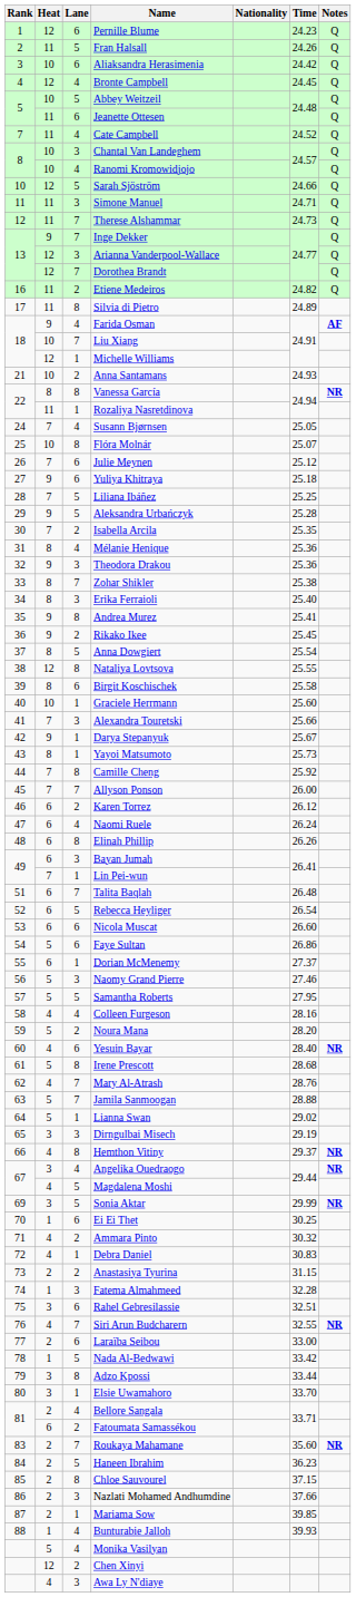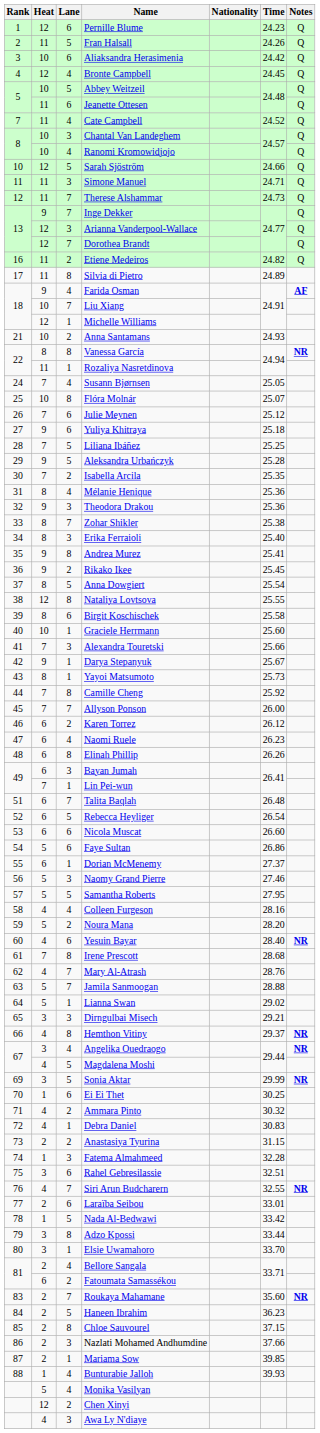 <table class="wikitable sortable" style="text-align:center">
 <tr>
 <th>Rank</th>
 <th>Heat</th>
 <th>Lane</th>
 <th>Name</th>
 <th>Nationality</th>
 <th>Time</th>
 <th>Notes</th>
 </tr>
 <tr bgcolor=ccffcc>
 <td>1</td>
 <td>12</td>
 <td>6</td>
 <td align=left><a href='#'>Pernille Blume</a></td>
 <td align=left></td>
 <td>24.23</td>
 <td>Q</td>
 </tr>
 <tr bgcolor=ccffcc>
 <td>2</td>
 <td>11</td>
 <td>5</td>
 <td align=left><a href='#'>Fran Halsall</a></td>
 <td align=left></td>
 <td>24.26</td>
 <td>Q</td>
 </tr>
 <tr bgcolor=ccffcc>
 <td>3</td>
 <td>10</td>
 <td>6</td>
 <td align=left><a href='#'>Aliaksandra Herasimenia</a></td>
 <td align=left></td>
 <td>24.42</td>
 <td>Q</td>
 </tr>
 <tr bgcolor=ccffcc>
 <td>4</td>
 <td>12</td>
 <td>4</td>
 <td align=left><a href='#'>Bronte Campbell</a></td>
 <td align=left></td>
 <td>24.45</td>
 <td>Q</td>
 </tr>
 <tr bgcolor=ccffcc>
 <td rowspan=2>5</td>
 <td>10</td>
 <td>5</td>
 <td align=left><a href='#'>Abbey Weitzeil</a></td>
 <td align=left></td>
 <td rowspan=2>24.48</td>
 <td>Q</td>
 </tr>
 <tr bgcolor=ccffcc>
 <td>11</td>
 <td>6</td>
 <td align=left><a href='#'>Jeanette Ottesen</a></td>
 <td align=left></td>
 <td>Q</td>
 </tr>
 <tr bgcolor=ccffcc>
 <td>7</td>
 <td>11</td>
 <td>4</td>
 <td align=left><a href='#'>Cate Campbell</a></td>
 <td align=left></td>
 <td>24.52</td>
 <td>Q</td>
 </tr>
 <tr bgcolor=ccffcc>
 <td rowspan=2>8</td>
 <td>10</td>
 <td>3</td>
 <td align=left><a href='#'>Chantal Van Landeghem</a></td>
 <td align=left></td>
 <td rowspan=2>24.57</td>
 <td>Q</td>
 </tr>
 <tr bgcolor=ccffcc>
 <td>10</td>
 <td>4</td>
 <td align=left><a href='#'>Ranomi Kromowidjojo</a></td>
 <td align=left></td>
 <td>Q</td>
 </tr>
 <tr bgcolor=ccffcc>
 <td>10</td>
 <td>12</td>
 <td>5</td>
 <td align=left><a href='#'>Sarah Sjöström</a></td>
 <td align=left></td>
 <td>24.66</td>
 <td>Q</td>
 </tr>
 <tr bgcolor=ccffcc>
 <td>11</td>
 <td>11</td>
 <td>3</td>
 <td align=left><a href='#'>Simone Manuel</a></td>
 <td align=left></td>
 <td>24.71</td>
 <td>Q</td>
 </tr>
 <tr bgcolor=ccffcc>
 <td>12</td>
 <td>11</td>
 <td>7</td>
 <td align=left><a href='#'>Therese Alshammar</a></td>
 <td align=left></td>
 <td>24.73</td>
 <td>Q</td>
 </tr>
 <tr bgcolor=ccffcc>
 <td rowspan=3>13</td>
 <td>9</td>
 <td>7</td>
 <td align=left><a href='#'>Inge Dekker</a></td>
 <td align=left></td>
 <td rowspan=3>24.77</td>
 <td>Q</td>
 </tr>
 <tr bgcolor=ccffcc>
 <td>12</td>
 <td>3</td>
 <td align=left><a href='#'>Arianna Vanderpool-Wallace</a></td>
 <td align=left></td>
 <td>Q</td>
 </tr>
 <tr bgcolor=ccffcc>
 <td>12</td>
 <td>7</td>
 <td align=left><a href='#'>Dorothea Brandt</a></td>
 <td align=left></td>
 <td>Q</td>
 </tr>
 <tr bgcolor=ccffcc>
 <td>16</td>
 <td>11</td>
 <td>2</td>
 <td align=left><a href='#'>Etiene Medeiros</a></td>
 <td align=left></td>
 <td>24.82</td>
 <td>Q</td>
 </tr>
 <tr>
 <td>17</td>
 <td>11</td>
 <td>8</td>
 <td align=left><a href='#'>Silvia di Pietro</a></td>
 <td align=left></td>
 <td>24.89</td>
 <td></td>
 </tr>
 <tr>
 <td rowspan=3>18</td>
 <td>9</td>
 <td>4</td>
 <td align=left><a href='#'>Farida Osman</a></td>
 <td align=left></td>
 <td rowspan=3>24.91</td>
 <td><strong><a href='#'>AF</a></strong></td>
 </tr>
 <tr>
 <td>10</td>
 <td>7</td>
 <td align=left><a href='#'>Liu Xiang</a></td>
 <td align=left></td>
 <td></td>
 </tr>
 <tr>
 <td>12</td>
 <td>1</td>
 <td align=left><a href='#'>Michelle Williams</a></td>
 <td align=left></td>
 <td></td>
 </tr>
 <tr>
 <td>21</td>
 <td>10</td>
 <td>2</td>
 <td align=left><a href='#'>Anna Santamans</a></td>
 <td align=left></td>
 <td>24.93</td>
 <td></td>
 </tr>
 <tr>
 <td rowspan=2>22</td>
 <td>8</td>
 <td>8</td>
 <td align=left><a href='#'>Vanessa García</a></td>
 <td align=left></td>
 <td rowspan=2>24.94</td>
 <td><strong><a href='#'>NR</a></strong></td>
 </tr>
 <tr>
 <td>11</td>
 <td>1</td>
 <td align=left><a href='#'>Rozaliya Nasretdinova</a></td>
 <td align=left></td>
 <td></td>
 </tr>
 <tr>
 <td>24</td>
 <td>7</td>
 <td>4</td>
 <td align=left><a href='#'>Susann Bjørnsen</a></td>
 <td align=left></td>
 <td>25.05</td>
 <td></td>
 </tr>
 <tr>
 <td>25</td>
 <td>10</td>
 <td>8</td>
 <td align=left><a href='#'>Flóra Molnár</a></td>
 <td align=left></td>
 <td>25.07</td>
 <td></td>
 </tr>
 <tr>
 <td>26</td>
 <td>7</td>
 <td>6</td>
 <td align=left><a href='#'>Julie Meynen</a></td>
 <td align=left></td>
 <td>25.12</td>
 <td></td>
 </tr>
 <tr>
 <td>27</td>
 <td>9</td>
 <td>6</td>
 <td align=left><a href='#'>Yuliya Khitraya</a></td>
 <td align=left></td>
 <td>25.18</td>
 <td></td>
 </tr>
 <tr>
 <td>28</td>
 <td>7</td>
 <td>5</td>
 <td align=left><a href='#'>Liliana Ibáñez</a></td>
 <td align=left></td>
 <td>25.25</td>
 <td></td>
 </tr>
 <tr>
 <td>29</td>
 <td>9</td>
 <td>5</td>
 <td align=left><a href='#'>Aleksandra Urbańczyk</a></td>
 <td align=left></td>
 <td>25.28</td>
 <td></td>
 </tr>
 <tr>
 <td>30</td>
 <td>7</td>
 <td>2</td>
 <td align=left><a href='#'>Isabella Arcila</a></td>
 <td align=left></td>
 <td>25.35</td>
 <td></td>
 </tr>
 <tr>
 <td>31</td>
 <td>8</td>
 <td>4</td>
 <td align=left><a href='#'>Mélanie Henique</a></td>
 <td align=left></td>
 <td>25.36</td>
 <td></td>
 </tr>
 <tr>
 <td>32</td>
 <td>9</td>
 <td>3</td>
 <td align=left><a href='#'>Theodora Drakou</a></td>
 <td align=left></td>
 <td>25.36</td>
 <td></td>
 </tr>
 <tr>
 <td>33</td>
 <td>8</td>
 <td>7</td>
 <td align=left><a href='#'>Zohar Shikler</a></td>
 <td align=left></td>
 <td>25.38</td>
 <td></td>
 </tr>
 <tr>
 <td>34</td>
 <td>8</td>
 <td>3</td>
 <td align=left><a href='#'>Erika Ferraioli</a></td>
 <td align=left></td>
 <td>25.40</td>
 <td></td>
 </tr>
 <tr>
 <td>35</td>
 <td>9</td>
 <td>8</td>
 <td align=left><a href='#'>Andrea Murez</a></td>
 <td align=left></td>
 <td>25.41</td>
 <td></td>
 </tr>
 <tr>
 <td>36</td>
 <td>9</td>
 <td>2</td>
 <td align=left><a href='#'>Rikako Ikee</a></td>
 <td align=left></td>
 <td>25.45</td>
 <td></td>
 </tr>
 <tr>
 <td>37</td>
 <td>8</td>
 <td>5</td>
 <td align=left><a href='#'>Anna Dowgiert</a></td>
 <td align=left></td>
 <td>25.54</td>
 <td></td>
 </tr>
 <tr>
 <td>38</td>
 <td>12</td>
 <td>8</td>
 <td align=left><a href='#'>Nataliya Lovtsova</a></td>
 <td align=left></td>
 <td>25.55</td>
 <td></td>
 </tr>
 <tr>
 <td>39</td>
 <td>8</td>
 <td>6</td>
 <td align=left><a href='#'>Birgit Koschischek</a></td>
 <td align=left></td>
 <td>25.58</td>
 <td></td>
 </tr>
 <tr>
 <td>40</td>
 <td>10</td>
 <td>1</td>
 <td align=left><a href='#'>Graciele Herrmann</a></td>
 <td align=left></td>
 <td>25.60</td>
 <td></td>
 </tr>
 <tr>
 <td>41</td>
 <td>7</td>
 <td>3</td>
 <td align=left><a href='#'>Alexandra Touretski</a></td>
 <td align=left></td>
 <td>25.66</td>
 <td></td>
 </tr>
 <tr>
 <td>42</td>
 <td>9</td>
 <td>1</td>
 <td align=left><a href='#'>Darya Stepanyuk</a></td>
 <td align=left></td>
 <td>25.67</td>
 <td></td>
 </tr>
 <tr>
 <td>43</td>
 <td>8</td>
 <td>1</td>
 <td align=left><a href='#'>Yayoi Matsumoto</a></td>
 <td align=left></td>
 <td>25.73</td>
 <td></td>
 </tr>
 <tr>
 <td>44</td>
 <td>7</td>
 <td>8</td>
 <td align=left><a href='#'>Camille Cheng</a></td>
 <td align=left></td>
 <td>25.92</td>
 <td></td>
 </tr>
 <tr>
 <td>45</td>
 <td>7</td>
 <td>7</td>
 <td align=left><a href='#'>Allyson Ponson</a></td>
 <td align=left></td>
 <td>26.00</td>
 <td></td>
 </tr>
 <tr>
 <td>46</td>
 <td>6</td>
 <td>2</td>
 <td align=left><a href='#'>Karen Torrez</a></td>
 <td align=left></td>
 <td>26.12</td>
 <td></td>
 </tr>
 <tr>
 <td>47</td>
 <td>6</td>
 <td>4</td>
 <td align=left><a href='#'>Naomi Ruele</a></td>
 <td align=left></td>
-<td>26.24</td>
+<td>26.23</td>
 <td></td>
 </tr>
 <tr>
 <td>48</td>
 <td>6</td>
 <td>8</td>
 <td align=left><a href='#'>Elinah Phillip</a></td>
 <td align=left></td>
 <td>26.26</td>
 <td></td>
 </tr>
 <tr>
 <td rowspan=2>49</td>
 <td>6</td>
 <td>3</td>
 <td align=left><a href='#'>Bayan Jumah</a></td>
 <td align=left></td>
 <td rowspan=2>26.41</td>
 <td></td>
 </tr>
 <tr>
 <td>7</td>
 <td>1</td>
 <td align=left><a href='#'>Lin Pei-wun</a></td>
 <td align=left></td>
 <td></td>
 </tr>
 <tr>
 <td>51</td>
 <td>6</td>
 <td>7</td>
 <td align=left><a href='#'>Talita Baqlah</a></td>
 <td align=left></td>
 <td>26.48</td>
 <td></td>
 </tr>
 <tr>
 <td>52</td>
 <td>6</td>
 <td>5</td>
 <td align=left><a href='#'>Rebecca Heyliger</a></td>
 <td align=left></td>
 <td>26.54</td>
 <td></td>
 </tr>
 <tr>
 <td>53</td>
 <td>6</td>
 <td>6</td>
 <td align=left><a href='#'>Nicola Muscat</a></td>
 <td align=left></td>
 <td>26.60</td>
 <td></td>
 </tr>
 <tr>
 <td>54</td>
 <td>5</td>
 <td>6</td>
 <td align=left><a href='#'>Faye Sultan</a></td>
 <td align=left></td>
 <td>26.86</td>
 <td></td>
 </tr>
 <tr>
 <td>55</td>
 <td>6</td>
 <td>1</td>
 <td align=left><a href='#'>Dorian McMenemy</a></td>
 <td align=left></td>
 <td>27.37</td>
 <td></td>
 </tr>
 <tr>
 <td>56</td>
 <td>5</td>
 <td>3</td>
 <td align=left><a href='#'>Naomy Grand Pierre</a></td>
 <td align=left></td>
 <td>27.46</td>
 <td></td>
 </tr>
 <tr>
 <td>57</td>
 <td>5</td>
 <td>5</td>
 <td align=left><a href='#'>Samantha Roberts</a></td>
 <td align=left></td>
 <td>27.95</td>
 <td></td>
 </tr>
 <tr>
 <td>58</td>
 <td>4</td>
 <td>4</td>
 <td align=left><a href='#'>Colleen Furgeson</a></td>
 <td align=left></td>
 <td>28.16</td>
 <td></td>
 </tr>
 <tr>
 <td>59</td>
 <td>5</td>
 <td>2</td>
 <td align=left><a href='#'>Noura Mana</a></td>
 <td align=left></td>
 <td>28.20</td>
 <td></td>
 </tr>
 <tr>
 <td>60</td>
 <td>4</td>
 <td>6</td>
 <td align=left><a href='#'>Yesuin Bayar</a></td>
 <td align=left></td>
 <td>28.40</td>
 <td><strong><a href='#'>NR</a></strong></td>
 </tr>
 <tr>
 <td>61</td>
-<td>5</td>
+<td>7</td>
 <td>8</td>
 <td align=left><a href='#'>Irene Prescott</a></td>
 <td align=left></td>
 <td>28.68</td>
 <td></td>
 </tr>
 <tr>
 <td>62</td>
 <td>4</td>
 <td>7</td>
 <td align=left><a href='#'>Mary Al-Atrash</a></td>
 <td align=left></td>
 <td>28.76</td>
 <td></td>
 </tr>
 <tr>
 <td>63</td>
 <td>5</td>
 <td>7</td>
 <td align=left><a href='#'>Jamila Sanmoogan</a></td>
 <td align=left></td>
 <td>28.88</td>
 <td></td>
 </tr>
 <tr>
 <td>64</td>
 <td>5</td>
 <td>1</td>
 <td align=left><a href='#'>Lianna Swan</a></td>
 <td align=left></td>
 <td>29.02</td>
 <td></td>
 </tr>
 <tr>
 <td>65</td>
 <td>3</td>
 <td>3</td>
 <td align=left><a href='#'>Dirngulbai Misech</a></td>
 <td align=left></td>
-<td>29.19</td>
+<td>29.21</td>
 <td></td>
 </tr>
 <tr>
 <td>66</td>
 <td>4</td>
 <td>8</td>
 <td align=left><a href='#'>Hemthon Vitiny</a></td>
 <td align=left></td>
 <td>29.37</td>
 <td><strong><a href='#'>NR</a></strong></td>
 </tr>
 <tr>
 <td rowspan=2>67</td>
 <td>3</td>
 <td>4</td>
 <td align=left><a href='#'>Angelika Ouedraogo</a></td>
 <td align=left></td>
 <td rowspan=2>29.44</td>
 <td><strong><a href='#'>NR</a></strong></td>
 </tr>
 <tr>
 <td>4</td>
 <td>5</td>
 <td align=left><a href='#'>Magdalena Moshi</a></td>
 <td align=left></td>
 <td></td>
 </tr>
 <tr>
 <td>69</td>
 <td>3</td>
 <td>5</td>
 <td align=left><a href='#'>Sonia Aktar</a></td>
 <td align=left></td>
 <td>29.99</td>
 <td><strong><a href='#'>NR</a></strong></td>
 </tr>
 <tr>
 <td>70</td>
 <td>1</td>
 <td>6</td>
 <td align=left><a href='#'>Ei Ei Thet</a></td>
 <td align=left></td>
 <td>30.25</td>
 <td></td>
 </tr>
 <tr>
 <td>71</td>
 <td>4</td>
 <td>2</td>
 <td align=left><a href='#'>Ammara Pinto</a></td>
 <td align=left></td>
 <td>30.32</td>
 <td></td>
 </tr>
 <tr>
 <td>72</td>
 <td>4</td>
 <td>1</td>
 <td align=left><a href='#'>Debra Daniel</a></td>
 <td align=left></td>
 <td>30.83</td>
 <td></td>
 </tr>
 <tr>
 <td>73</td>
 <td>2</td>
 <td>2</td>
 <td align=left><a href='#'>Anastasiya Tyurina</a></td>
 <td align=left></td>
 <td>31.15</td>
 <td></td>
 </tr>
 <tr>
 <td>74</td>
 <td>1</td>
 <td>3</td>
 <td align=left><a href='#'>Fatema Almahmeed</a></td>
 <td align=left></td>
 <td>32.28</td>
 <td></td>
 </tr>
 <tr>
 <td>75</td>
 <td>3</td>
 <td>6</td>
 <td align=left><a href='#'>Rahel Gebresilassie</a></td>
 <td align=left></td>
 <td>32.51</td>
 <td></td>
 </tr>
 <tr>
 <td>76</td>
 <td>4</td>
 <td>7</td>
 <td align=left><a href='#'>Siri Arun Budcharern</a></td>
 <td align=left></td>
 <td>32.55</td>
 <td><strong><a href='#'>NR</a></strong></td>
 </tr>
 <tr>
 <td>77</td>
 <td>2</td>
 <td>6</td>
 <td align=left><a href='#'>Laraïba Seibou</a></td>
 <td align=left></td>
-<td>33.00</td>
+<td>33.01</td>
 <td></td>
 </tr>
 <tr>
 <td>78</td>
 <td>1</td>
 <td>5</td>
 <td align=left><a href='#'>Nada Al-Bedwawi</a></td>
 <td align=left></td>
 <td>33.42</td>
 <td></td>
 </tr>
 <tr>
 <td>79</td>
 <td>3</td>
 <td>8</td>
 <td align=left><a href='#'>Adzo Kpossi</a></td>
 <td align=left></td>
 <td>33.44</td>
 <td></td>
 </tr>
 <tr>
 <td>80</td>
 <td>3</td>
 <td>1</td>
 <td align=left><a href='#'>Elsie Uwamahoro</a></td>
 <td align=left></td>
 <td>33.70</td>
 <td></td>
 </tr>
 <tr>
 <td rowspan=2>81</td>
 <td>2</td>
 <td>4</td>
 <td align=left><a href='#'>Bellore Sangala</a></td>
 <td align=left></td>
 <td rowspan=2>33.71</td>
 <td></td>
 </tr>
 <tr>
 <td>6</td>
 <td>2</td>
 <td align=left><a href='#'>Fatoumata Samassékou</a></td>
 <td align=left></td>
 <td></td>
 </tr>
 <tr>
 <td>83</td>
 <td>2</td>
 <td>7</td>
 <td align=left><a href='#'>Roukaya Mahamane</a></td>
 <td align=left></td>
 <td>35.60</td>
 <td><strong><a href='#'>NR</a></strong></td>
 </tr>
 <tr>
 <td>84</td>
 <td>2</td>
 <td>5</td>
 <td align=left><a href='#'>Haneen Ibrahim</a></td>
 <td align=left></td>
 <td>36.23</td>
 <td></td>
 </tr>
 <tr>
 <td>85</td>
 <td>2</td>
 <td>8</td>
 <td align=left><a href='#'>Chloe Sauvourel</a></td>
 <td align=left></td>
 <td>37.15</td>
 <td></td>
 </tr>
 <tr>
 <td>86</td>
 <td>2</td>
 <td>3</td>
 <td align=left>Nazlati Mohamed Andhumdine</td>
 <td align=left></td>
 <td>37.66</td>
 <td></td>
 </tr>
 <tr>
 <td>87</td>
 <td>2</td>
 <td>1</td>
 <td align=left><a href='#'>Mariama Sow</a></td>
 <td align=left></td>
 <td>39.85</td>
 <td></td>
 </tr>
 <tr>
 <td>88</td>
 <td>1</td>
 <td>4</td>
 <td align=left><a href='#'>Bunturabie Jalloh</a></td>
 <td align=left></td>
 <td>39.93</td>
 <td></td>
 </tr>
 <tr>
 <td></td>
 <td>5</td>
 <td>4</td>
 <td align=left><a href='#'>Monika Vasilyan</a></td>
 <td align=left></td>
 <td></td>
 <td></td>
 </tr>
 <tr>
 <td></td>
 <td>12</td>
 <td>2</td>
 <td align=left><a href='#'>Chen Xinyi</a></td>
 <td align=left></td>
 <td></td>
 <td></td>
 </tr>
 <tr>
 <td></td>
 <td>4</td>
 <td>3</td>
 <td align=left><a href='#'>Awa Ly N'diaye</a></td>
 <td align=left></td>
 <td></td>
 <td></td>
 </tr>
 </table>
